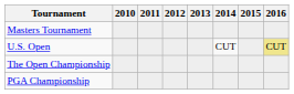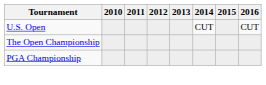 <table class="wikitable" style="font-size:95%;text-align:center;">
 <tr>
 <th>Tournament</th>
 <th>2010</th>
 <th>2011</th>
 <th>2012</th>
 <th>2013</th>
 <th>2014</th>
 <th>2015</th>
 <th>2016</th>
 </tr>
 <tr>
-<td align=left><a href='#'>Masters Tournament</a></td>
-<td style="background:#eeeeee;"></td>
-<td style="background:#eeeeee;"></td>
-<td style="background:#eeeeee;"></td>
-<td style="background:#eeeeee;"></td>
-<td style="background:#eeeeee;"></td>
-<td style="background:#eeeeee;"></td>
-<td style="background:#eeeeee;"></td>
-</tr>
-<tr>
 <td align=left><a href='#'>U.S. Open</a></td>
 <td style="background:#eeeeee;"></td>
 <td style="background:#eeeeee;"></td>
 <td style="background:#eeeeee;"></td>
 <td style="background:#eeeeee;"></td>
 <td>CUT</td>
 <td style="background:#eeeeee;"></td>
-<td style="background: khaki;">CUT</td>
+<td>CUT</td>
 </tr>
 <tr>
 <td align=left><a href='#'>The Open Championship</a></td>
 <td style="background:#eeeeee;"></td>
 <td style="background:#eeeeee;"></td>
 <td style="background:#eeeeee;"></td>
 <td style="background:#eeeeee;"></td>
 <td style="background:#eeeeee;"></td>
 <td style="background:#eeeeee;"></td>
 <td style="background:#eeeeee;"></td>
 </tr>
 <tr>
 <td align=left><a href='#'>PGA Championship</a></td>
 <td style="background:#eeeeee;"></td>
 <td style="background:#eeeeee;"></td>
 <td style="background:#eeeeee;"></td>
 <td style="background:#eeeeee;"></td>
 <td style="background:#eeeeee;"></td>
 <td style="background:#eeeeee;"></td>
 <td style="background:#eeeeee;"></td>
 </tr>
 </table>
